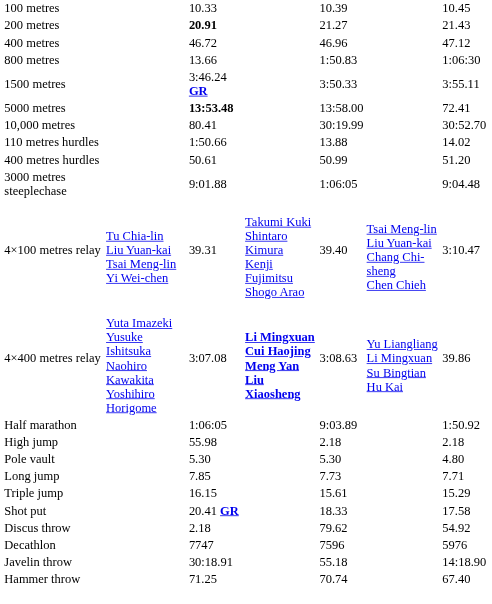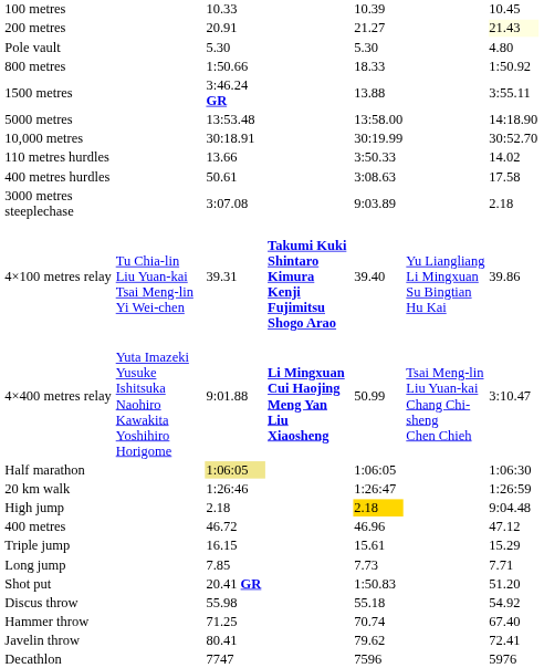 <table>
 <tr>
 <td>100 metres</td>
 <td></td>
 <td>10.33</td>
 <td></td>
 <td>10.39</td>
 <td></td>
 <td>10.45</td>
 </tr>
 <tr>
 <td>200 metres</td>
 <td></td>
-<td><strong>20.91</strong></td>
+<td>20.91</td>
 <td></td>
 <td>21.27</td>
 <td></td>
-<td>21.43</td>
+<td style="background: lightyellow;">21.43</td>
+</tr>
+<tr>
+<td>Pole vault</td>
+<td></td>
+<td>5.30</td>
+<td></td>
+<td>5.30</td>
+<td></td>
+<td>4.80</td>
+</tr>
+<tr>
+<td>800 metres</td>
+<td></td>
+<td>1:50.66</td>
+<td></td>
+<td>18.33</td>
+<td></td>
+<td>1:50.92</td>
+</tr>
+<tr>
+<td>1500 metres</td>
+<td></td>
+<td>3:46.24 <strong><a href='#'>GR</a></strong></td>
+<td></td>
+<td>13.88</td>
+<td></td>
+<td>3:55.11</td>
+</tr>
+<tr>
+<td>5000 metres</td>
+<td></td>
+<td>13:53.48</td>
+<td></td>
+<td>13:58.00</td>
+<td></td>
+<td>14:18.90</td>
+</tr>
+<tr>
+<td>10,000 metres</td>
+<td></td>
+<td>30:18.91</td>
+<td></td>
+<td>30:19.99</td>
+<td></td>
+<td>30:52.70</td>
+</tr>
+<tr>
+<td>110 metres hurdles</td>
+<td></td>
+<td>13.66</td>
+<td></td>
+<td>3:50.33</td>
+<td></td>
+<td>14.02</td>
+</tr>
+<tr>
+<td>400 metres hurdles</td>
+<td></td>
+<td>50.61</td>
+<td></td>
+<td>3:08.63</td>
+<td></td>
+<td>17.58</td>
+</tr>
+<tr>
+<td>3000 metres steeplechase</td>
+<td></td>
+<td>3:07.08</td>
+<td></td>
+<td>9:03.89</td>
+<td></td>
+<td>2.18</td>
+</tr>
+<tr>
+<td>4×100 metres relay</td>
+<td><br><a href='#'>Tu Chia-lin</a><br><a href='#'>Liu Yuan-kai</a><br><a href='#'>Tsai Meng-lin</a><br><a href='#'>Yi Wei-chen</a></td>
+<td>39.31</td>
+<td><strong><br><a href='#'>Takumi Kuki</a><br><a href='#'>Shintaro Kimura</a><br><a href='#'>Kenji Fujimitsu</a><br><a href='#'>Shogo Arao</a></strong></td>
+<td>39.40</td>
+<td><br><a href='#'>Yu Liangliang</a><br><a href='#'>Li Mingxuan</a><br><a href='#'>Su Bingtian</a><br><a href='#'>Hu Kai</a></td>
+<td>39.86</td>
+</tr>
+<tr>
+<td>4×400 metres relay</td>
+<td><br><a href='#'>Yuta Imazeki</a><br><a href='#'>Yusuke Ishitsuka</a><br><a href='#'>Naohiro Kawakita</a><br><a href='#'>Yoshihiro Horigome</a></td>
+<td>9:01.88</td>
+<td><strong><br><a href='#'>Li Mingxuan</a><br><a href='#'>Cui Haojing</a><br><a href='#'>Meng Yan</a><br><a href='#'>Liu Xiaosheng</a></strong></td>
+<td>50.99</td>
+<td><br><a href='#'>Tsai Meng-lin</a><br><a href='#'>Liu Yuan-kai</a><br><a href='#'>Chang Chi-sheng</a><br><a href='#'>Chen Chieh</a></td>
+<td>3:10.47</td>
+</tr>
+<tr>
+<td>Half marathon</td>
+<td></td>
+<td style="background: khaki;">1:06:05</td>
+<td></td>
+<td>1:06:05</td>
+<td></td>
+<td>1:06:30</td>
+</tr>
+<tr>
+<td>20 km walk</td>
+<td></td>
+<td>1:26:46</td>
+<td></td>
+<td>1:26:47</td>
+<td></td>
+<td>1:26:59</td>
+</tr>
+<tr>
+<td>High jump</td>
+<td></td>
+<td>2.18</td>
+<td></td>
+<td style="background: gold;">2.18</td>
+<td></td>
+<td>9:04.48</td>
 </tr>
 <tr>
 <td>400 metres</td>
 <td></td>
 <td>46.72</td>
 <td></td>
 <td>46.96</td>
 <td></td>
 <td>47.12</td>
 </tr>
 <tr>
-<td>800 metres</td>
+<td>Triple jump</td>
 <td></td>
-<td>13.66</td>
+<td>16.15</td>
 <td></td>
-<td>1:50.83</td>
+<td>15.61</td>
 <td></td>
-<td>1:06:30</td>
-</tr>
-<tr>
-<td>1500 metres</td>
-<td></td>
-<td>3:46.24 <strong><a href='#'>GR</a></strong></td>
-<td></td>
-<td>3:50.33</td>
-<td></td>
-<td>3:55.11</td>
-</tr>
-<tr>
-<td>5000 metres</td>
-<td></td>
-<td><strong>13:53.48</strong></td>
-<td></td>
-<td>13:58.00</td>
-<td></td>
-<td>72.41</td>
-</tr>
-<tr>
-<td>10,000 metres</td>
-<td></td>
-<td>80.41</td>
-<td></td>
-<td>30:19.99</td>
-<td></td>
-<td>30:52.70</td>
-</tr>
-<tr>
-<td>110 metres hurdles</td>
-<td></td>
-<td>1:50.66</td>
-<td></td>
-<td>13.88</td>
-<td></td>
-<td>14.02</td>
-</tr>
-<tr>
-<td>400 metres hurdles</td>
-<td></td>
-<td>50.61</td>
-<td></td>
-<td>50.99</td>
-<td></td>
-<td>51.20</td>
-</tr>
-<tr>
-<td>3000 metres steeplechase</td>
-<td></td>
-<td>9:01.88</td>
-<td></td>
-<td>1:06:05</td>
-<td></td>
-<td>9:04.48</td>
-</tr>
-<tr>
-<td>4×100 metres relay</td>
-<td><br><a href='#'>Tu Chia-lin</a><br><a href='#'>Liu Yuan-kai</a><br><a href='#'>Tsai Meng-lin</a><br><a href='#'>Yi Wei-chen</a></td>
-<td>39.31</td>
-<td><br><a href='#'>Takumi Kuki</a><br><a href='#'>Shintaro Kimura</a><br><a href='#'>Kenji Fujimitsu</a><br><a href='#'>Shogo Arao</a></td>
-<td>39.40</td>
-<td><br><a href='#'>Tsai Meng-lin</a><br><a href='#'>Liu Yuan-kai</a><br><a href='#'>Chang Chi-sheng</a><br><a href='#'>Chen Chieh</a></td>
-<td>3:10.47</td>
-</tr>
-<tr>
-<td>4×400 metres relay</td>
-<td><br><a href='#'>Yuta Imazeki</a><br><a href='#'>Yusuke Ishitsuka</a><br><a href='#'>Naohiro Kawakita</a><br><a href='#'>Yoshihiro Horigome</a></td>
-<td>3:07.08</td>
-<td><strong><br><a href='#'>Li Mingxuan</a><br><a href='#'>Cui Haojing</a><br><a href='#'>Meng Yan</a><br><a href='#'>Liu Xiaosheng</a></strong></td>
-<td>3:08.63</td>
-<td><br><a href='#'>Yu Liangliang</a><br><a href='#'>Li Mingxuan</a><br><a href='#'>Su Bingtian</a><br><a href='#'>Hu Kai</a></td>
-<td>39.86</td>
-</tr>
-<tr>
-<td>Half marathon</td>
-<td></td>
-<td>1:06:05</td>
-<td></td>
-<td>9:03.89</td>
-<td></td>
-<td>1:50.92</td>
-</tr>
-<tr>
-<td>High jump</td>
-<td></td>
-<td>55.98</td>
-<td></td>
-<td>2.18</td>
-<td></td>
-<td>2.18</td>
-</tr>
-<tr>
-<td>Pole vault</td>
-<td></td>
-<td>5.30</td>
-<td></td>
-<td>5.30</td>
-<td></td>
-<td>4.80</td>
+<td>15.29</td>
 </tr>
 <tr>
 <td>Long jump</td>
 <td></td>
 <td>7.85</td>
 <td></td>
 <td>7.73</td>
 <td></td>
 <td>7.71</td>
 </tr>
 <tr>
-<td>Triple jump</td>
-<td></td>
-<td>16.15</td>
-<td></td>
-<td>15.61</td>
-<td></td>
-<td>15.29</td>
-</tr>
-<tr>
 <td>Shot put</td>
 <td></td>
 <td>20.41 <strong><a href='#'>GR</a></strong></td>
 <td></td>
-<td>18.33</td>
+<td>1:50.83</td>
 <td></td>
-<td>17.58</td>
+<td>51.20</td>
 </tr>
 <tr>
 <td>Discus throw</td>
 <td></td>
-<td>2.18</td>
+<td>55.98</td>
+<td></td>
+<td>55.18</td>
+<td></td>
+<td>54.92</td>
+</tr>
+<tr>
+<td>Hammer throw</td>
+<td></td>
+<td>71.25</td>
+<td></td>
+<td>70.74</td>
+<td></td>
+<td>67.40</td>
+</tr>
+<tr>
+<td>Javelin throw</td>
+<td></td>
+<td>80.41</td>
 <td></td>
 <td>79.62</td>
 <td></td>
-<td>54.92</td>
+<td>72.41</td>
 </tr>
 <tr>
 <td>Decathlon</td>
 <td></td>
 <td>7747</td>
 <td></td>
 <td>7596</td>
 <td></td>
 <td>5976</td>
 </tr>
-<tr>
-<td>Javelin throw</td>
-<td></td>
-<td>30:18.91</td>
-<td></td>
-<td>55.18</td>
-<td></td>
-<td>14:18.90</td>
-</tr>
-<tr>
-<td>Hammer throw</td>
-<td></td>
-<td>71.25</td>
-<td></td>
-<td>70.74</td>
-<td></td>
-<td>67.40</td>
-</tr>
 </table>
